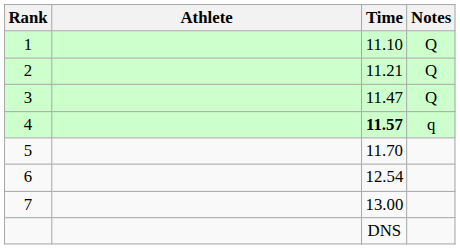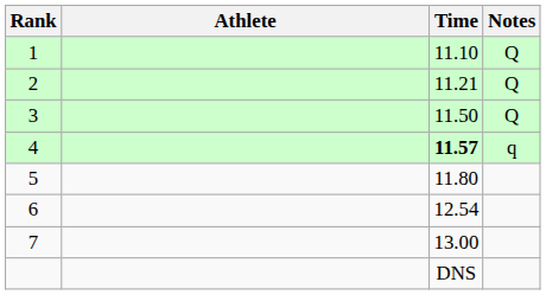 <table class="wikitable" style="text-align:center">
 <tr>
 <th>Rank</th>
 <th Style="width:18em">Athlete</th>
 <th>Time</th>
 <th>Notes</th>
 </tr>
 <tr style="background:#cfc">
 <td>1</td>
 <td style="text-align:left"></td>
 <td>11.10</td>
 <td>Q</td>
 </tr>
 <tr style="background:#cfc">
 <td>2</td>
 <td style="text-align:left"></td>
 <td>11.21</td>
 <td>Q</td>
 </tr>
 <tr style="background:#cfc">
 <td>3</td>
 <td style="text-align:left"></td>
-<td>11.47</td>
+<td>11.50</td>
 <td>Q</td>
 </tr>
 <tr style="background:#cfc">
 <td>4</td>
 <td style="text-align:left"></td>
 <td><strong>11.57</strong></td>
 <td>q</td>
 </tr>
 <tr>
 <td>5</td>
 <td style="text-align:left"></td>
-<td>11.70</td>
+<td>11.80</td>
 <td></td>
 </tr>
 <tr>
 <td>6</td>
 <td style="text-align:left"></td>
 <td>12.54</td>
 <td></td>
 </tr>
 <tr>
 <td>7</td>
 <td style="text-align:left"></td>
 <td>13.00</td>
 <td></td>
 </tr>
 <tr>
 <td></td>
 <td style="text-align:left"></td>
 <td>DNS</td>
 <td></td>
 </tr>
 </table>
